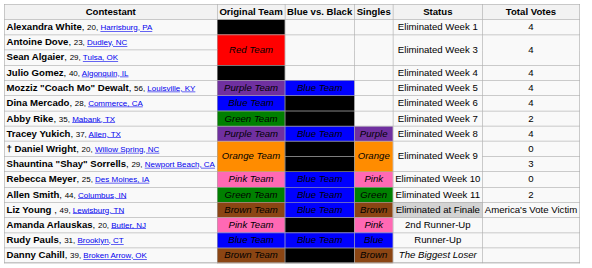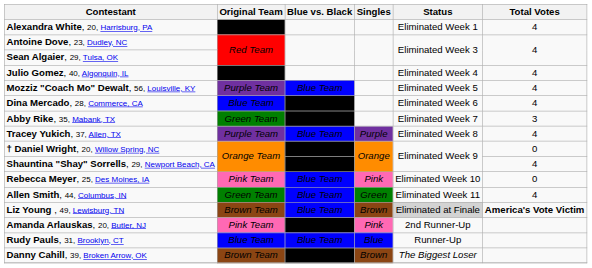 <table class="wikitable sortable" style="text-align:center" align="center">
 <tr>
 <th>Contestant</th>
 <th>Original Team</th>
 <th>Blue vs. Black</th>
 <th>Singles</th>
 <th>Status</th>
 <th>Total Votes</th>
 </tr>
 <tr>
 <td align="left"><strong>Alexandra White</strong>, <small>20, <a href='#'>Harrisburg, PA</a></small></td>
 <td bgcolor="black"><span><em>Black Team</em></span></td>
 <td></td>
 <td></td>
 <td>Eliminated Week 1</td>
 <td>4</td>
 </tr>
 <tr>
 <td align="left"><strong>Antoine Dove</strong>, <small>23, <a href='#'>Dudley, NC</a></small></td>
 <td rowspan="2" bgcolor="red"><span><em>Red Team</em></span></td>
 <td rowspan="2"></td>
 <td rowspan="2"></td>
 <td rowspan="2">Eliminated Week 3</td>
 <td rowspan="2">4</td>
 </tr>
 <tr>
 <td align="left"><strong>Sean Algaier</strong>, <small>29, <a href='#'>Tulsa, OK</a></small></td>
 </tr>
 <tr>
 <td align="left"><strong>Julio Gomez</strong>, <small>40, <a href='#'>Algonquin, IL</a></small></td>
 <td bgcolor="black"><span><em>Black Team</em></span></td>
 <td></td>
 <td></td>
 <td>Eliminated Week 4</td>
 <td>4</td>
 </tr>
 <tr>
 <td align="left"><strong>Mozziz "Coach Mo" Dewalt</strong>, <small>56, <a href='#'>Louisville, KY</a></small></td>
 <td bgcolor="#7030A0"><span><em>Purple Team</em></span></td>
 <td bgcolor="blue"><span><em>Blue Team</em></span></td>
 <td></td>
 <td>Eliminated Week 5</td>
 <td>4</td>
 </tr>
 <tr>
 <td align="left"><strong>Dina Mercado</strong>, <small>28, <a href='#'>Commerce, CA</a></small></td>
 <td bgcolor="blue"><span><em>Blue Team</em></span></td>
 <td bgcolor="black"><span><em>Black Team</em></span></td>
 <td></td>
 <td>Eliminated Week 6</td>
 <td>4</td>
 </tr>
 <tr>
 <td align="left"><strong>Abby Rike</strong>, <small>35, <a href='#'>Mabank, TX</a></small></td>
 <td bgcolor="green"><span><em>Green Team</em></span></td>
 <td bgcolor="black"><span><em>Black Team</em></span></td>
 <td></td>
 <td>Eliminated Week 7</td>
-<td>2</td>
+<td>3</td>
 </tr>
 <tr>
 <td align="left"><strong>Tracey Yukich</strong>, <small>37, <a href='#'>Allen, TX</a></small></td>
 <td bgcolor="#7030A0"><span><em>Purple Team</em></span></td>
 <td bgcolor="blue"><span><em>Blue Team</em></span></td>
 <td bgcolor="#7030A0"><span><em>Purple</em></span></td>
 <td>Eliminated Week 8</td>
 <td>4</td>
 </tr>
 <tr>
 <td align="left"><strong>† Daniel Wright</strong>, <small>20, <a href='#'>Willow Spring, NC</a></small></td>
 <td rowspan=2 bgcolor="darkorange"><em>Orange Team</em></td>
 <td bgcolor="black"><span><em>Black Team</em></span></td>
 <td rowspan=2 bgcolor="darkorange"><em>Orange</em></td>
 <td rowspan=2>Eliminated Week 9</td>
 <td>0</td>
 </tr>
 <tr>
 <td align="left"><strong>Shauntina "Shay" Sorrells</strong>, <small>29, <a href='#'>Newport Beach, CA</a></small></td>
 <td bgcolor="black"><span><em>Black Team</em></span></td>
-<td>3</td>
+<td>4</td>
 </tr>
 <tr>
 <td align="left"><strong>Rebecca Meyer</strong>, <small>25, <a href='#'>Des Moines, IA</a></small></td>
 <td bgcolor="#FF69B4"><em>Pink Team</em></td>
 <td bgcolor="blue"><span><em>Blue Team</em></span></td>
 <td bgcolor="#FF69B4"><em>Pink</em></td>
 <td>Eliminated Week 10</td>
 <td>0</td>
 </tr>
 <tr>
 <td align="left"><strong>Allen Smith</strong>, <small>44, <a href='#'>Columbus, IN</a></small></td>
 <td bgcolor="green"><span><em>Green Team</em></span></td>
 <td bgcolor="blue"><span><em>Blue Team</em></span></td>
 <td bgcolor="green"><span><em>Green</em></span></td>
 <td>Eliminated Week 11</td>
-<td>2</td>
+<td>4</td>
 </tr>
 <tr>
 <td align="left"><strong>Liz Young </strong>, <small>49, <a href='#'>Lewisburg, TN</a></small></td>
 <td bgcolor="saddlebrown"><span><em>Brown Team</em></span></td>
 <td bgcolor="blue"><span><em>Blue Team</em></span></td>
 <td bgcolor="saddlebrown"><span><em>Brown</em></span></td>
 <td style="background: lightgrey;">Eliminated at Finale</td>
-<td>America's Vote Victim</td>
+<td><strong>America's Vote Victim</strong></td>
 </tr>
 <tr>
 <td align="left"><strong>Amanda Arlauskas</strong>, <small>20, <a href='#'>Butler, NJ</a></small></td>
 <td bgcolor="#FF69B4"><em>Pink Team</em></td>
 <td bgcolor="black"><span><em>Black Team</em></span></td>
 <td bgcolor="#FF69B4"><em>Pink</em></td>
 <td>2nd Runner-Up</td>
 <td></td>
 </tr>
 <tr>
 <td align="left"><strong>Rudy Pauls</strong>, <small>31, <a href='#'>Brooklyn, CT</a></small></td>
 <td bgcolor="blue"><span><em>Blue Team</em></span></td>
 <td bgcolor="blue"><span><em>Blue Team</em></span></td>
 <td bgcolor="blue"><span><em>Blue</em></span></td>
 <td>Runner-Up</td>
 <td></td>
 </tr>
 <tr>
 <td align="left"><strong>Danny Cahill</strong>, <small>39, <a href='#'>Broken Arrow, OK</a></small></td>
 <td bgcolor="saddlebrown"><span><em>Brown Team</em></span></td>
 <td bgcolor="black"><span><em>Black Team</em></span></td>
 <td bgcolor="saddlebrown"><span><em>Brown</em></span></td>
 <td><em>The Biggest Loser</em></td>
 <td></td>
 </tr>
 <tr>
 </tr>
 </table>
